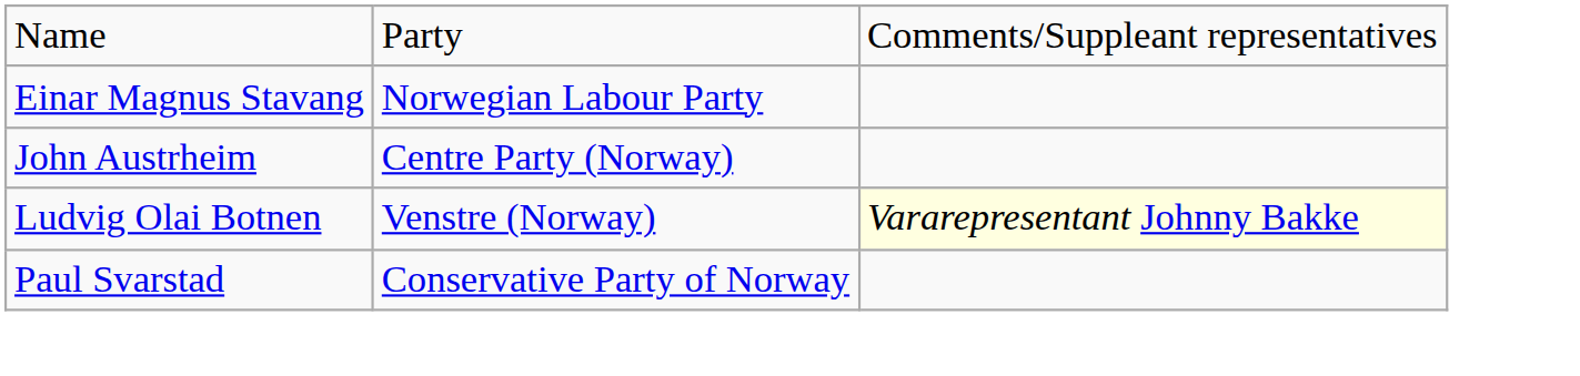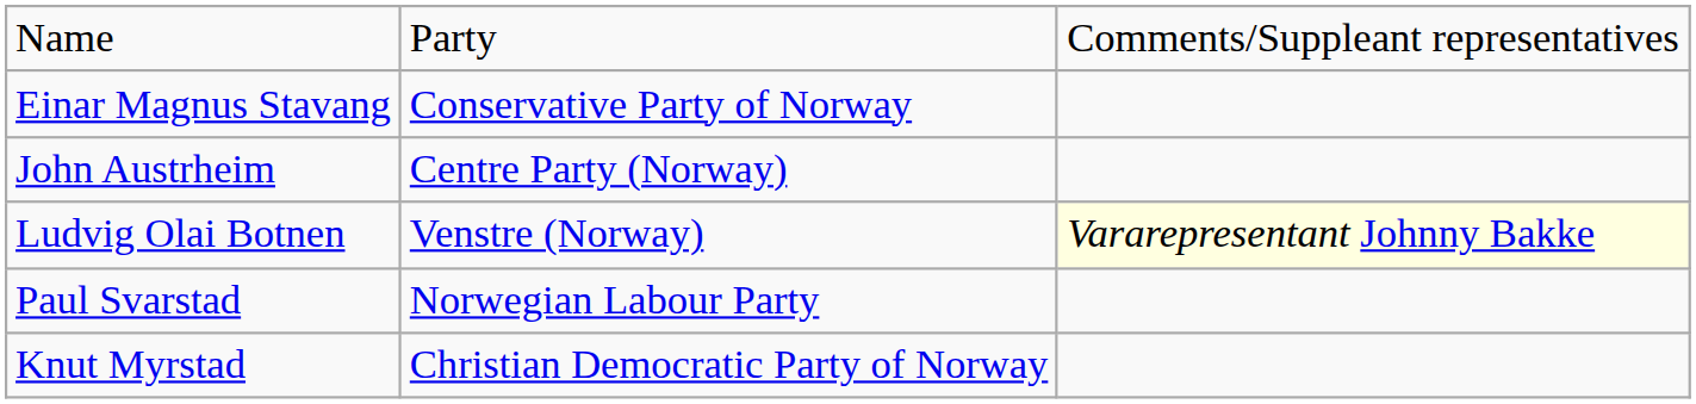 <table class="wikitable">
 <tr>
 <td>Name</td>
 <td>Party</td>
 <td>Comments/Suppleant representatives</td>
 </tr>
 <tr>
 <td><a href='#'>Einar Magnus Stavang</a></td>
-<td><a href='#'>Norwegian Labour Party</a></td>
+<td><a href='#'>Conservative Party of Norway</a></td>
 <td></td>
 </tr>
 <tr>
 <td><a href='#'>John Austrheim</a></td>
 <td><a href='#'>Centre Party (Norway)</a></td>
 <td></td>
 </tr>
 <tr>
 <td><a href='#'>Ludvig Olai Botnen</a></td>
 <td><a href='#'>Venstre (Norway)</a></td>
 <td style="background: lightyellow;"><em>Vararepresentant</em> <a href='#'>Johnny Bakke</a></td>
 </tr>
 <tr>
 <td><a href='#'>Paul Svarstad</a></td>
-<td><a href='#'>Conservative Party of Norway</a></td>
+<td><a href='#'>Norwegian Labour Party</a></td>
+<td></td>
+</tr>
+<tr>
+<td><a href='#'>Knut Myrstad</a></td>
+<td><a href='#'>Christian Democratic Party of Norway</a></td>
 <td></td>
 </tr>
 </table>
